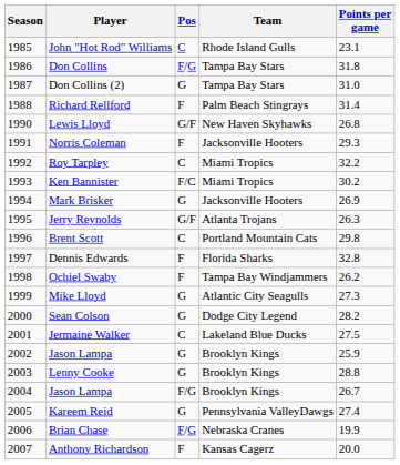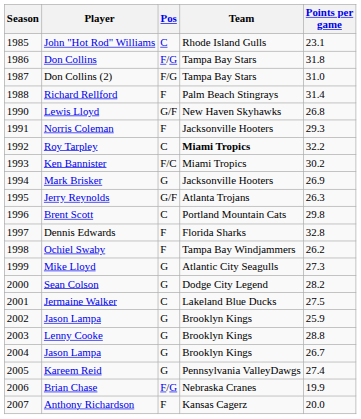 <table class="wikitable sortable">
 <tr>
 <th scope="col">Season</th>
 <th scope="col">Player</th>
 <th scope="col"><a href='#'>Pos</a></th>
 <th scope="col">Team</th>
 <th scope="col"><a href='#'>Points per<br>game</a></th>
 </tr>
 <tr>
 <td>1985</td>
 <td><a href='#'>John "Hot Rod" Williams</a></td>
 <td><a href='#'>C</a></td>
 <td>Rhode Island Gulls</td>
 <td>23.1</td>
 </tr>
 <tr>
 <td>1986</td>
 <td><a href='#'>Don Collins</a></td>
 <td><a href='#'>F</a>/<a href='#'>G</a></td>
 <td>Tampa Bay Stars</td>
 <td>31.8</td>
 </tr>
 <tr>
 <td>1987</td>
 <td>Don Collins (2)</td>
-<td>G</td>
+<td>F/G</td>
 <td>Tampa Bay Stars</td>
 <td>31.0</td>
 </tr>
 <tr>
 <td>1988</td>
 <td><a href='#'>Richard Rellford</a></td>
 <td>F</td>
 <td>Palm Beach Stingrays</td>
 <td>31.4</td>
 </tr>
 <tr>
 <td>1990</td>
 <td><a href='#'>Lewis Lloyd</a></td>
 <td>G/F</td>
 <td>New Haven Skyhawks</td>
 <td>26.8</td>
 </tr>
 <tr>
 <td>1991</td>
 <td><a href='#'>Norris Coleman</a></td>
 <td>F</td>
 <td>Jacksonville Hooters</td>
 <td>29.3</td>
 </tr>
 <tr>
 <td>1992</td>
 <td><a href='#'>Roy Tarpley</a></td>
 <td>C</td>
-<td>Miami Tropics</td>
+<td><strong>Miami Tropics</strong></td>
 <td>32.2</td>
 </tr>
 <tr>
 <td>1993</td>
 <td><a href='#'>Ken Bannister</a></td>
 <td>F/C</td>
 <td>Miami Tropics</td>
 <td>30.2</td>
 </tr>
 <tr>
 <td>1994</td>
 <td><a href='#'>Mark Brisker</a></td>
 <td>G</td>
 <td>Jacksonville Hooters</td>
 <td>26.9</td>
 </tr>
 <tr>
 <td>1995</td>
 <td><a href='#'>Jerry Reynolds</a></td>
 <td>G/F</td>
 <td>Atlanta Trojans</td>
 <td>26.3</td>
 </tr>
 <tr>
 <td>1996</td>
 <td><a href='#'>Brent Scott</a></td>
 <td>C</td>
 <td>Portland Mountain Cats</td>
 <td>29.8</td>
 </tr>
 <tr>
 <td>1997</td>
 <td>Dennis Edwards</td>
 <td>F</td>
 <td>Florida Sharks</td>
 <td>32.8</td>
 </tr>
 <tr>
 <td>1998</td>
 <td><a href='#'>Ochiel Swaby</a></td>
 <td>F</td>
 <td>Tampa Bay Windjammers</td>
 <td>26.2</td>
 </tr>
 <tr>
 <td>1999</td>
 <td><a href='#'>Mike Lloyd</a></td>
 <td>G</td>
 <td>Atlantic City Seagulls</td>
 <td>27.3</td>
 </tr>
 <tr>
 <td>2000</td>
 <td><a href='#'>Sean Colson</a></td>
 <td>G</td>
 <td>Dodge City Legend</td>
 <td>28.2</td>
 </tr>
 <tr>
 <td>2001</td>
 <td><a href='#'>Jermaine Walker</a></td>
 <td>C</td>
 <td>Lakeland Blue Ducks</td>
 <td>27.5</td>
 </tr>
 <tr>
 <td>2002</td>
 <td><a href='#'>Jason Lampa</a></td>
 <td>G</td>
 <td>Brooklyn Kings</td>
 <td>25.9</td>
 </tr>
 <tr>
 <td>2003</td>
 <td><a href='#'>Lenny Cooke</a></td>
 <td>G</td>
 <td>Brooklyn Kings</td>
 <td>28.8</td>
 </tr>
 <tr>
 <td>2004</td>
 <td><a href='#'>Jason Lampa</a></td>
-<td>F/G</td>
+<td>G</td>
 <td>Brooklyn Kings</td>
 <td>26.7</td>
 </tr>
 <tr>
 <td>2005</td>
 <td><a href='#'>Kareem Reid</a></td>
 <td>G</td>
 <td>Pennsylvania ValleyDawgs</td>
 <td>27.4</td>
 </tr>
 <tr>
 <td>2006</td>
 <td><a href='#'>Brian Chase</a></td>
 <td><a href='#'>F</a>/<a href='#'>G</a></td>
 <td>Nebraska Cranes</td>
 <td>19.9</td>
 </tr>
 <tr>
 <td>2007</td>
 <td><a href='#'>Anthony Richardson</a></td>
 <td>F</td>
 <td>Kansas Cagerz</td>
 <td>20.0</td>
 </tr>
 </table>
